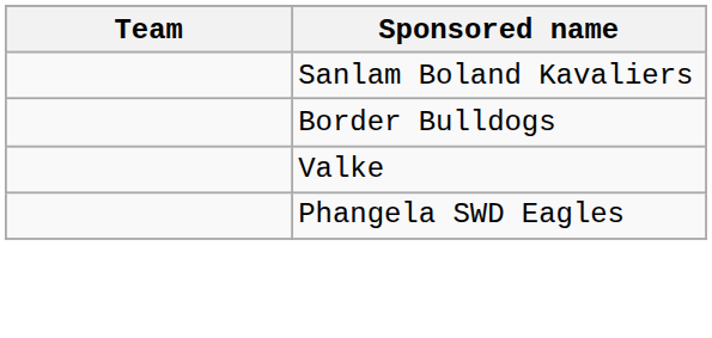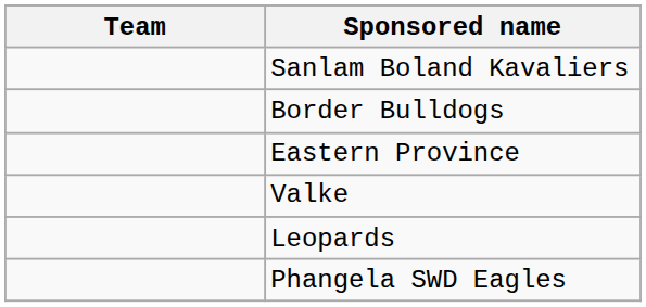 <table class="wikitable collapsible sortable" style="text-align:left; font-size:100%; max-width:60%;">
 <tr>
 </tr>
 <tr>
 <th style="width:9.5em;">Team</th>
 <th style="width:14em;">Sponsored name</th>
 </tr>
 <tr>
 <td></td>
 <td>Sanlam Boland Kavaliers</td>
 </tr>
 <tr>
 <td></td>
 <td>Border Bulldogs</td>
 </tr>
 <tr>
 <td></td>
+<td>Eastern Province</td>
+</tr>
+<tr>
+<td></td>
 <td>Valke</td>
+</tr>
+<tr>
+<td></td>
+<td>Leopards</td>
 </tr>
 <tr>
 <td></td>
 <td>Phangela SWD Eagles</td>
 </tr>
 </table>
